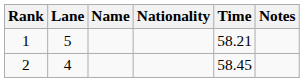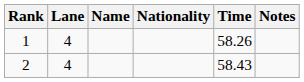 <table class="wikitable sortable" style="text-align:center">
 <tr>
 <th>Rank</th>
 <th>Lane</th>
 <th>Name</th>
 <th>Nationality</th>
 <th>Time</th>
 <th>Notes</th>
 </tr>
 <tr>
 <td>1</td>
-<td>5</td>
+<td>4</td>
 <td align=left></td>
 <td align=left></td>
-<td>58.21</td>
+<td>58.26</td>
 <td></td>
 </tr>
 <tr>
 <td>2</td>
 <td>4</td>
 <td align=left></td>
 <td align=left></td>
-<td>58.45</td>
+<td>58.43</td>
 <td></td>
 </tr>
 </table>
